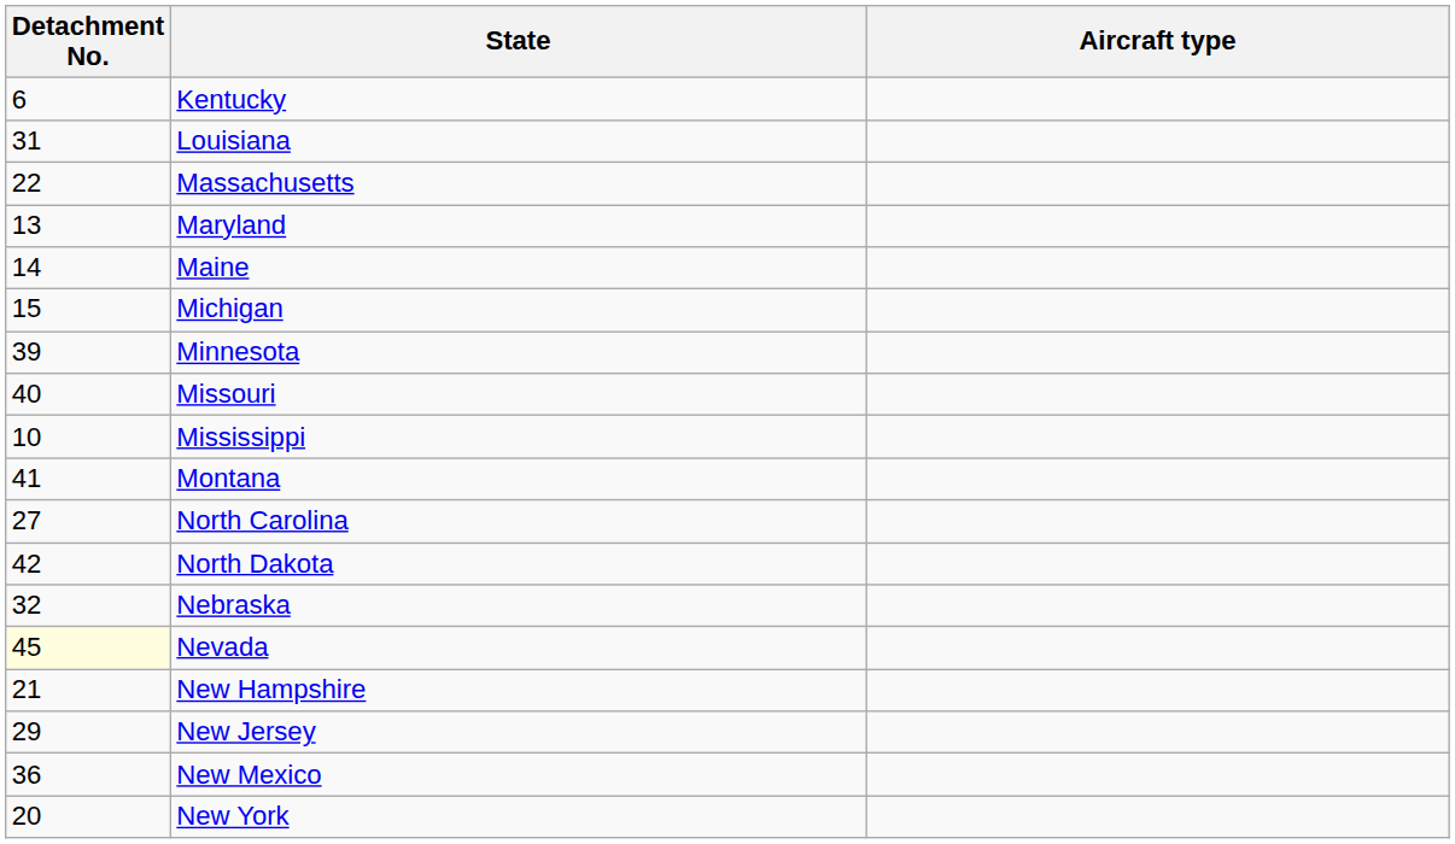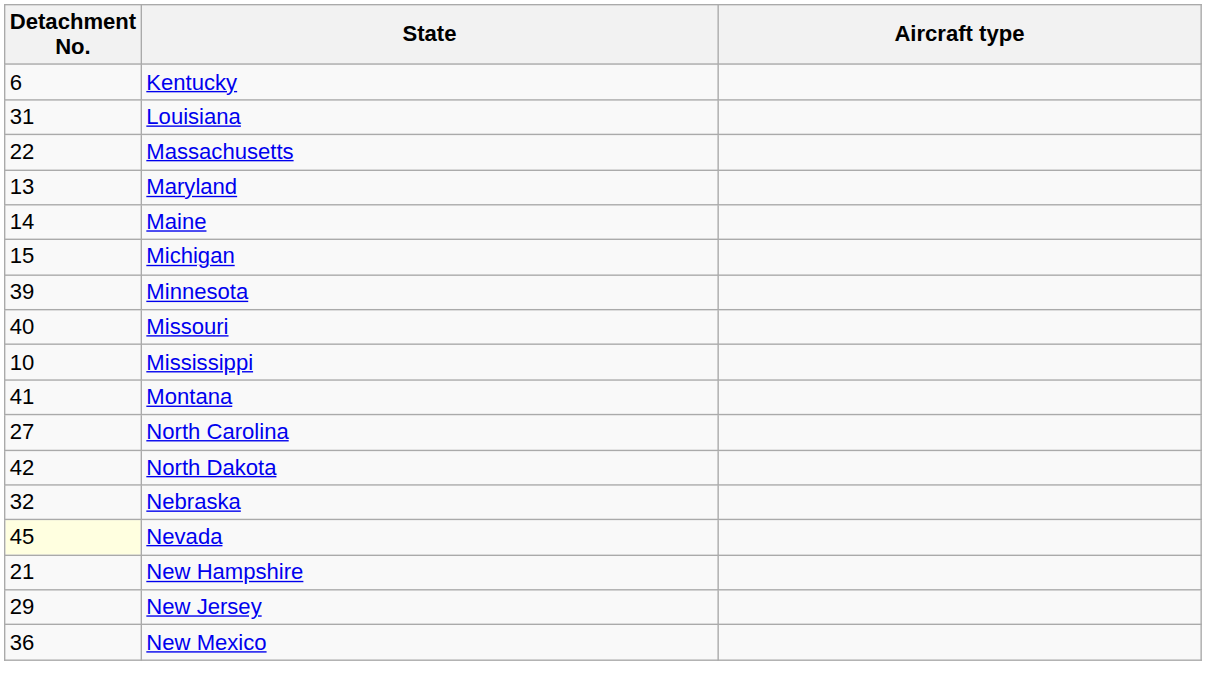 <table class="wikitable">
 <tr>
 <th style="width: 10%;">Detachment No.</th>
 <th>State</th>
 <th>Aircraft type</th>
 </tr>
 <tr>
 <td>6</td>
 <td><a href='#'>Kentucky</a></td>
 <td></td>
 </tr>
 <tr>
 <td>31</td>
 <td><a href='#'>Louisiana</a></td>
 <td></td>
 </tr>
 <tr>
 <td>22</td>
 <td><a href='#'>Massachusetts</a></td>
 <td></td>
 </tr>
 <tr>
 <td>13</td>
 <td><a href='#'>Maryland</a></td>
 <td></td>
 </tr>
 <tr>
 <td>14</td>
 <td><a href='#'>Maine</a></td>
 <td></td>
 </tr>
 <tr>
 <td>15</td>
 <td><a href='#'>Michigan</a></td>
 <td></td>
 </tr>
 <tr>
 <td>39</td>
 <td><a href='#'>Minnesota</a></td>
 <td></td>
 </tr>
 <tr>
 <td>40</td>
 <td><a href='#'>Missouri</a></td>
 <td></td>
 </tr>
 <tr>
 <td>10</td>
 <td><a href='#'>Mississippi</a></td>
 <td></td>
 </tr>
 <tr>
 <td>41</td>
 <td><a href='#'>Montana</a></td>
 <td></td>
 </tr>
 <tr>
 <td>27</td>
 <td><a href='#'>North Carolina</a></td>
 <td></td>
 </tr>
 <tr>
 <td>42</td>
 <td><a href='#'>North Dakota</a></td>
 <td></td>
 </tr>
 <tr>
 <td>32</td>
 <td><a href='#'>Nebraska</a></td>
 <td></td>
 </tr>
 <tr>
 <td style="background: lightyellow;">45</td>
 <td><a href='#'>Nevada</a></td>
 <td></td>
 </tr>
 <tr>
 <td>21</td>
 <td><a href='#'>New Hampshire</a></td>
 <td></td>
 </tr>
 <tr>
 <td>29</td>
 <td><a href='#'>New Jersey</a></td>
 <td></td>
 </tr>
 <tr>
 <td>36</td>
 <td><a href='#'>New Mexico</a></td>
 <td></td>
 </tr>
-<tr>
-<td>20</td>
-<td><a href='#'>New York</a></td>
-<td></td>
-</tr>
 </table>
